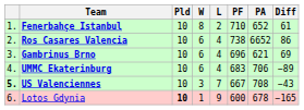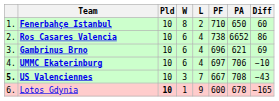 <table class=wikitable style="text-align:center">
 <tr>
 <th width=15></th>
 <th width=220>Team</th>
 <th width=20>Pld</th>
 <th width=20>W</th>
 <th width=20>L</th>
 <th width=20>PF</th>
 <th width=20>PA</th>
 <th width=30>Diff</th>
 </tr>
 <tr bgcolor=#ccffcc>
 <td>1.</td>
 <td align=left> <strong><a href='#'>Fenerbahçe Istanbul</a></strong></td>
 <td>10</td>
 <td>8</td>
 <td>2</td>
 <td>710</td>
-<td>652</td>
-<td>61</td>
+<td>650</td>
+<td>60</td>
 </tr>
 <tr bgcolor=#ccffcc>
 <td>2.</td>
 <td align=left> <strong><a href='#'>Ros Casares Valencia</a></strong></td>
 <td>10</td>
 <td>6</td>
 <td>4</td>
 <td>738</td>
 <td>6652</td>
 <td>86</td>
 </tr>
 <tr bgcolor=#ccffcc>
 <td>3.</td>
 <td align=left> <strong><a href='#'>Gambrinus Brno</a></strong></td>
 <td>10</td>
 <td>6</td>
 <td>4</td>
 <td>696</td>
 <td>621</td>
 <td>69</td>
 </tr>
 <tr bgcolor=#ccffcc>
 <td>4.</td>
 <td align=left> <strong><a href='#'>UMMC Ekaterinburg</a></strong></td>
 <td>10</td>
 <td>6</td>
 <td>4</td>
-<td>683</td>
+<td>697</td>
 <td>706</td>
-<td>−89</td>
+<td>−10</td>
 </tr>
 <tr bgcolor=#ccffcc>
 <td><strong>5.</strong></td>
 <td align=left> <strong><a href='#'>US Valenciennes</a></strong></td>
 <td>10</td>
 <td>3</td>
 <td>7</td>
 <td>667</td>
 <td>708</td>
 <td>−43</td>
 </tr>
 <tr bgcolor=#ffcccc>
 <td>6.</td>
 <td align=left> <a href='#'>Lotos Gdynia</a></td>
 <td><strong>10</strong></td>
 <td>1</td>
 <td>9</td>
 <td>600</td>
 <td>678</td>
 <td>−165</td>
 </tr>
 </table>
